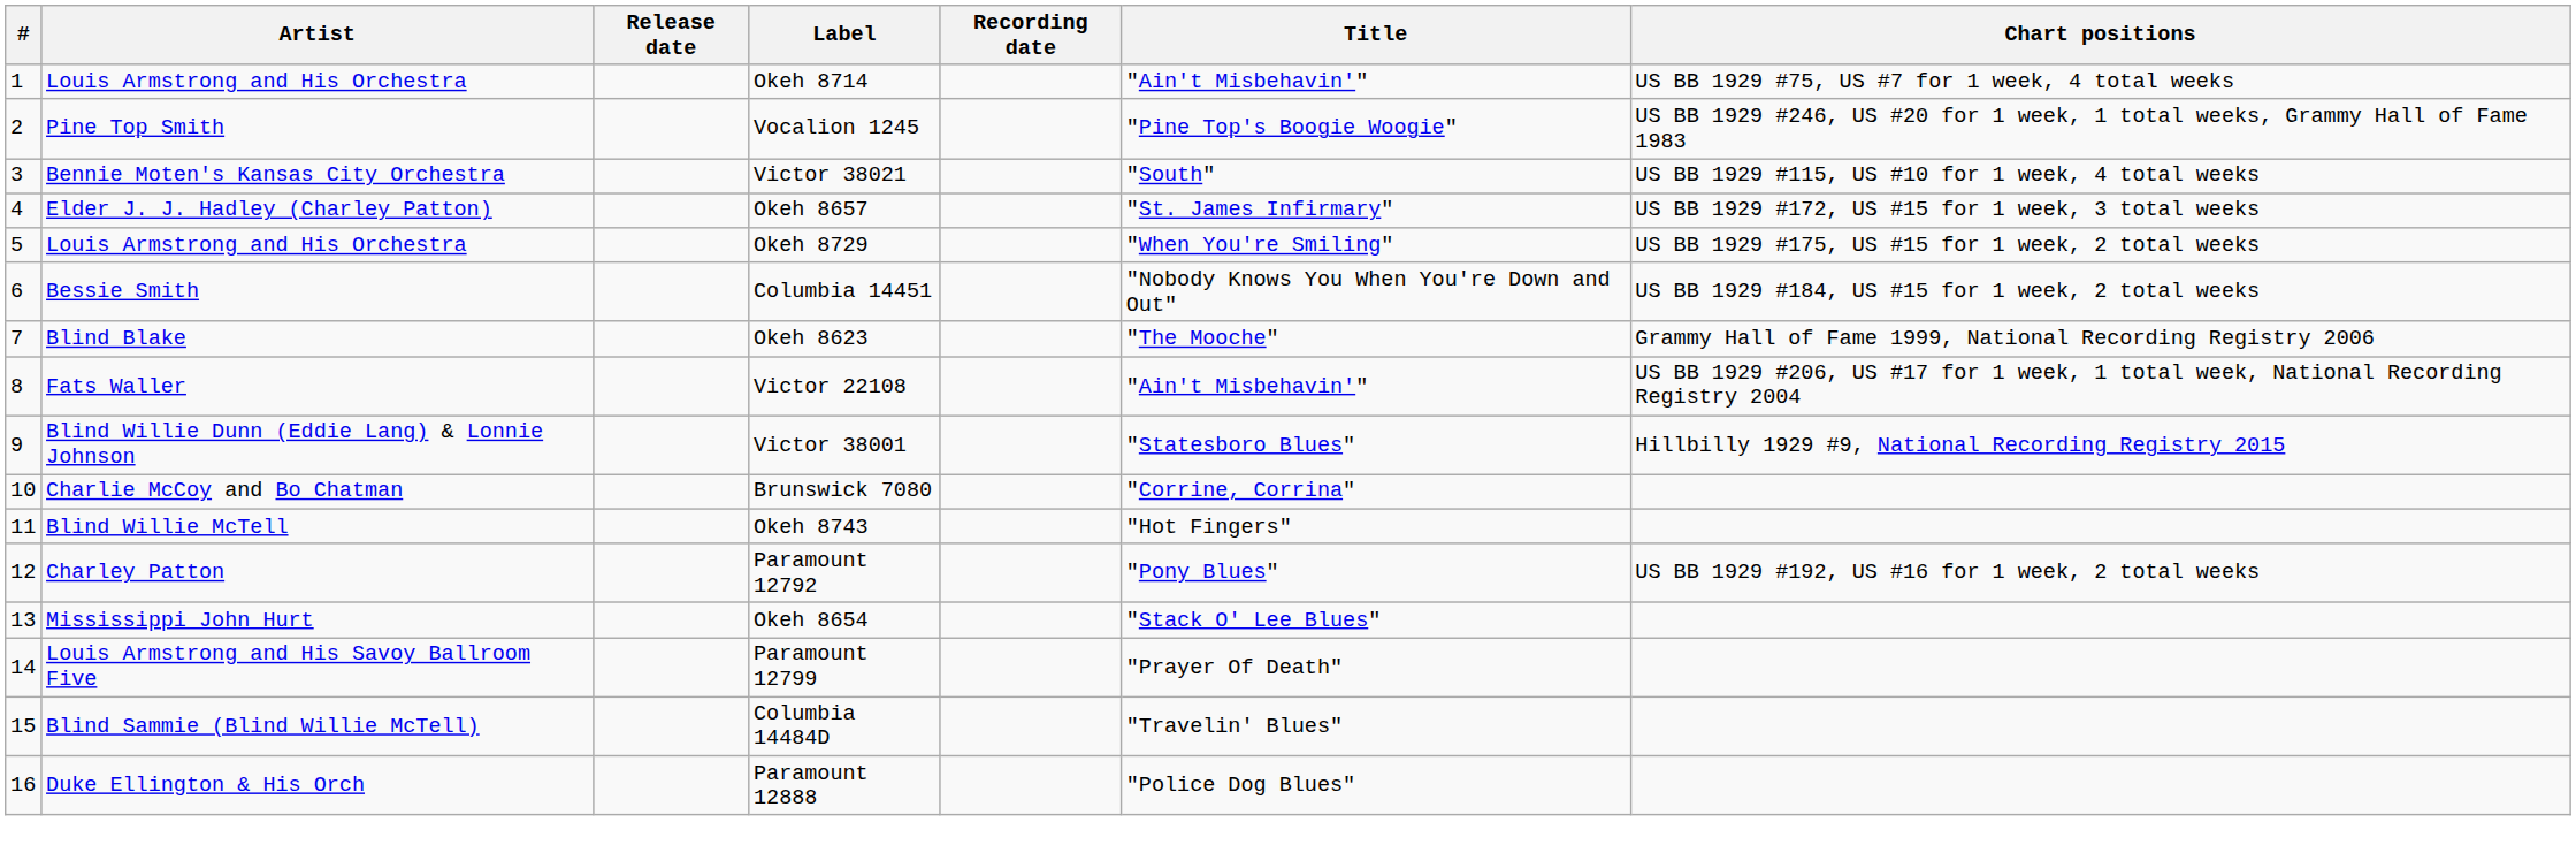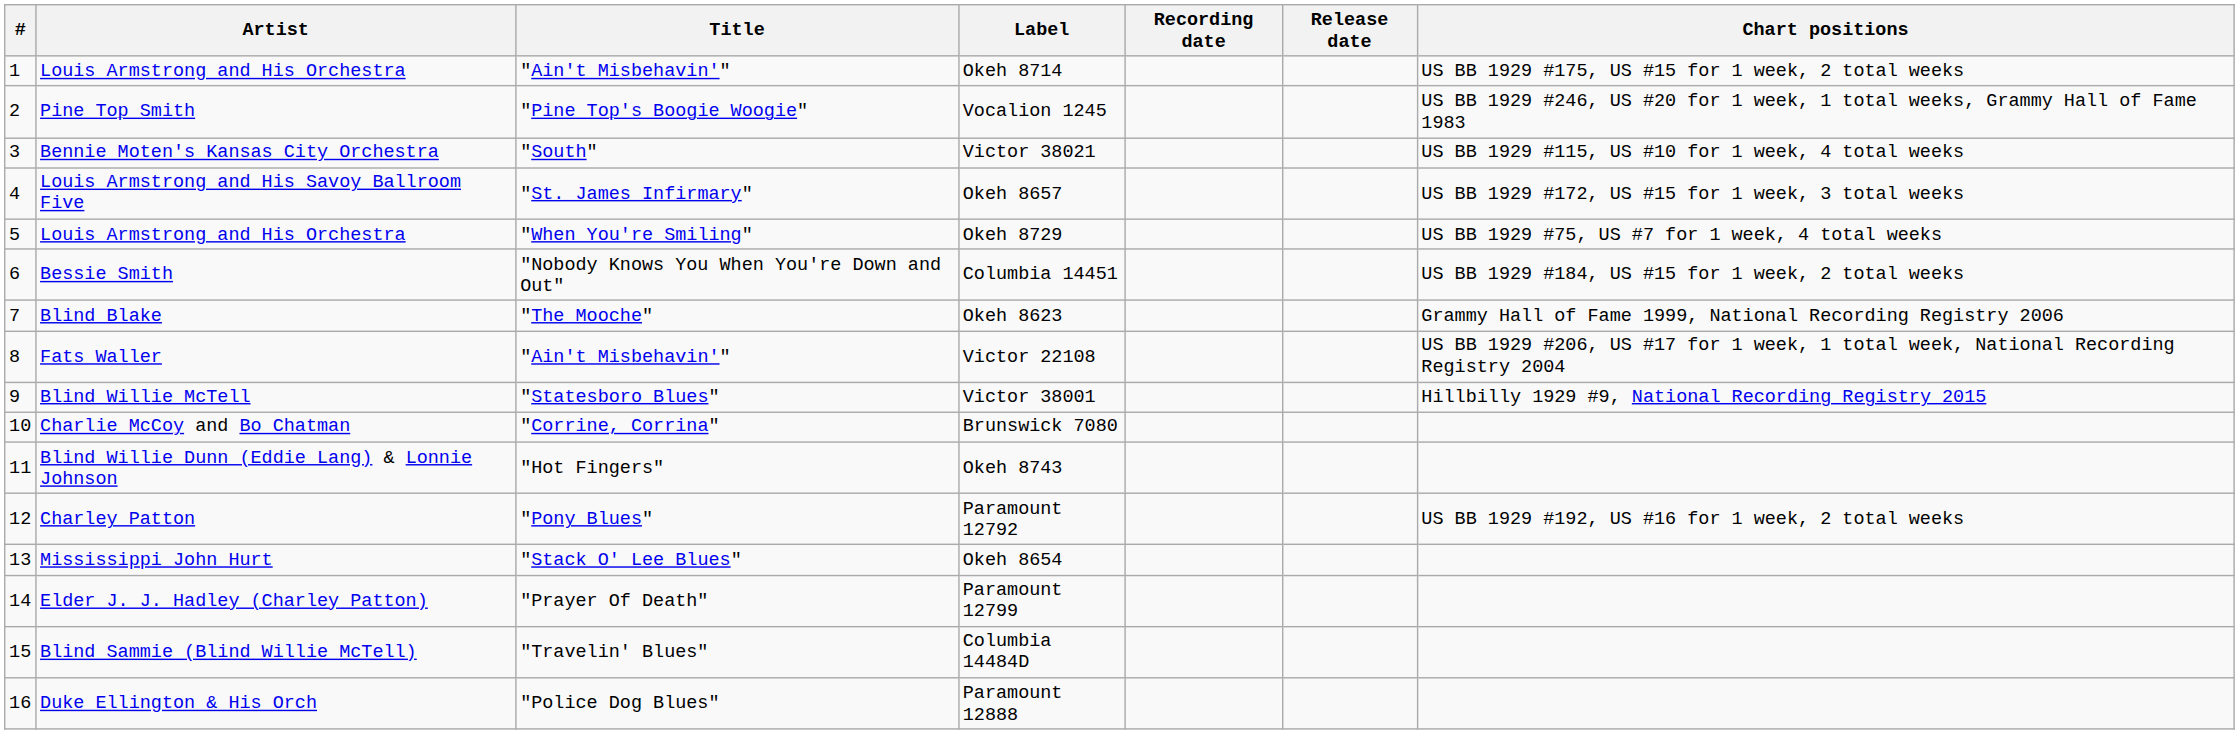 <table class="wikitable">
 <tr>
 <th>#</th>
 <th>Artist</th>
-<th>Release date</th>
+<th>Title</th>
 <th>Label</th>
 <th>Recording date</th>
-<th>Title</th>
+<th>Release date</th>
 <th>Chart positions</th>
 </tr>
 <tr>
 <td>1</td>
 <td><a href='#'>Louis Armstrong and His Orchestra</a></td>
-<td></td>
+<td>"<a href='#'>Ain't Misbehavin'</a>"</td>
 <td>Okeh 8714</td>
 <td></td>
-<td>"<a href='#'>Ain't Misbehavin'</a>"</td>
-<td>US BB 1929 #75, US #7 for 1 week, 4 total weeks</td>
+<td></td>
+<td>US BB 1929 #175, US #15 for 1 week, 2 total weeks</td>
 </tr>
 <tr>
 <td>2</td>
 <td><a href='#'>Pine Top Smith</a></td>
-<td></td>
+<td>"<a href='#'>Pine Top's Boogie Woogie</a>"</td>
 <td>Vocalion 1245</td>
 <td></td>
-<td>"<a href='#'>Pine Top's Boogie Woogie</a>"</td>
+<td></td>
 <td>US BB 1929 #246, US #20 for 1 week, 1 total weeks, Grammy Hall of Fame 1983</td>
 </tr>
 <tr>
 <td>3</td>
 <td><a href='#'>Bennie Moten's Kansas City Orchestra</a></td>
-<td></td>
+<td>"<a href='#'>South</a>"</td>
 <td>Victor 38021</td>
 <td></td>
-<td>"<a href='#'>South</a>"</td>
+<td></td>
 <td>US BB 1929 #115, US #10 for 1 week, 4 total weeks</td>
 </tr>
 <tr>
 <td>4</td>
-<td><a href='#'>Elder J. J. Hadley (Charley Patton)</a></td>
-<td></td>
+<td><a href='#'>Louis Armstrong and His Savoy Ballroom Five</a></td>
+<td>"<a href='#'>St. James Infirmary</a>"</td>
 <td>Okeh 8657</td>
 <td></td>
-<td>"<a href='#'>St. James Infirmary</a>"</td>
+<td></td>
 <td>US BB 1929 #172, US #15 for 1 week, 3 total weeks</td>
 </tr>
 <tr>
 <td>5</td>
 <td><a href='#'>Louis Armstrong and His Orchestra</a></td>
-<td></td>
+<td>"<a href='#'>When You're Smiling</a>"</td>
 <td>Okeh 8729</td>
 <td></td>
-<td>"<a href='#'>When You're Smiling</a>"</td>
-<td>US BB 1929 #175, US #15 for 1 week, 2 total weeks</td>
+<td></td>
+<td>US BB 1929 #75, US #7 for 1 week, 4 total weeks</td>
 </tr>
 <tr>
 <td>6</td>
 <td><a href='#'>Bessie Smith</a></td>
-<td></td>
+<td>"Nobody Knows You When You're Down and Out"</td>
 <td>Columbia 14451</td>
 <td></td>
-<td>"Nobody Knows You When You're Down and Out"</td>
+<td></td>
 <td>US BB 1929 #184, US #15 for 1 week, 2 total weeks</td>
 </tr>
 <tr>
 <td>7</td>
 <td><a href='#'>Blind Blake</a></td>
-<td></td>
+<td>"<a href='#'>The Mooche</a>"</td>
 <td>Okeh 8623</td>
 <td></td>
-<td>"<a href='#'>The Mooche</a>"</td>
+<td></td>
 <td>Grammy Hall of Fame 1999, National Recording Registry 2006</td>
 </tr>
 <tr>
 <td>8</td>
 <td><a href='#'>Fats Waller</a></td>
-<td></td>
+<td>"<a href='#'>Ain't Misbehavin'</a>"</td>
 <td>Victor 22108</td>
 <td></td>
-<td>"<a href='#'>Ain't Misbehavin'</a>"</td>
+<td></td>
 <td>US BB 1929 #206, US #17 for 1 week, 1 total week, National Recording Registry 2004</td>
 </tr>
 <tr>
 <td>9</td>
-<td><a href='#'>Blind Willie Dunn (Eddie Lang)</a> & <a href='#'>Lonnie Johnson</a></td>
-<td></td>
+<td><a href='#'>Blind Willie McTell</a></td>
+<td>"<a href='#'>Statesboro Blues</a>"</td>
 <td>Victor 38001</td>
 <td></td>
-<td>"<a href='#'>Statesboro Blues</a>"</td>
+<td></td>
 <td>Hillbilly 1929 #9, <a href='#'>National Recording Registry 2015</a></td>
 </tr>
 <tr>
 <td>10</td>
 <td><a href='#'>Charlie McCoy</a> and <a href='#'>Bo Chatman</a></td>
-<td></td>
+<td>"<a href='#'>Corrine, Corrina</a>"</td>
 <td>Brunswick 7080</td>
 <td></td>
-<td>"<a href='#'>Corrine, Corrina</a>"</td>
+<td></td>
 <td></td>
 </tr>
 <tr>
 <td>11</td>
-<td><a href='#'>Blind Willie McTell</a></td>
-<td></td>
+<td><a href='#'>Blind Willie Dunn (Eddie Lang)</a> & <a href='#'>Lonnie Johnson</a></td>
+<td>"Hot Fingers"</td>
 <td>Okeh 8743</td>
 <td></td>
-<td>"Hot Fingers"</td>
+<td></td>
 <td></td>
 </tr>
 <tr>
 <td>12</td>
 <td><a href='#'>Charley Patton</a></td>
-<td></td>
+<td>"<a href='#'>Pony Blues</a>"</td>
 <td>Paramount 12792</td>
 <td></td>
-<td>"<a href='#'>Pony Blues</a>"</td>
+<td></td>
 <td>US BB 1929 #192, US #16 for 1 week, 2 total weeks</td>
 </tr>
 <tr>
 <td>13</td>
 <td><a href='#'>Mississippi John Hurt</a></td>
-<td></td>
+<td>"<a href='#'>Stack O' Lee Blues</a>"</td>
 <td>Okeh 8654</td>
 <td></td>
-<td>"<a href='#'>Stack O' Lee Blues</a>"</td>
+<td></td>
 <td></td>
 </tr>
 <tr>
 <td>14</td>
-<td><a href='#'>Louis Armstrong and His Savoy Ballroom Five</a></td>
-<td></td>
+<td><a href='#'>Elder J. J. Hadley (Charley Patton)</a></td>
+<td>"Prayer Of Death"</td>
 <td>Paramount 12799</td>
 <td></td>
-<td>"Prayer Of Death"</td>
+<td></td>
 <td></td>
 </tr>
 <tr>
 <td>15</td>
 <td><a href='#'>Blind Sammie (Blind Willie McTell)</a></td>
-<td></td>
+<td>"Travelin' Blues"</td>
 <td>Columbia 14484D</td>
 <td></td>
-<td>"Travelin' Blues"</td>
+<td></td>
 <td></td>
 </tr>
 <tr>
 <td>16</td>
 <td><a href='#'>Duke Ellington & His Orch</a></td>
-<td></td>
+<td>"Police Dog Blues"</td>
 <td>Paramount 12888</td>
 <td></td>
-<td>"Police Dog Blues"</td>
+<td></td>
 <td></td>
 </tr>
 </table>
